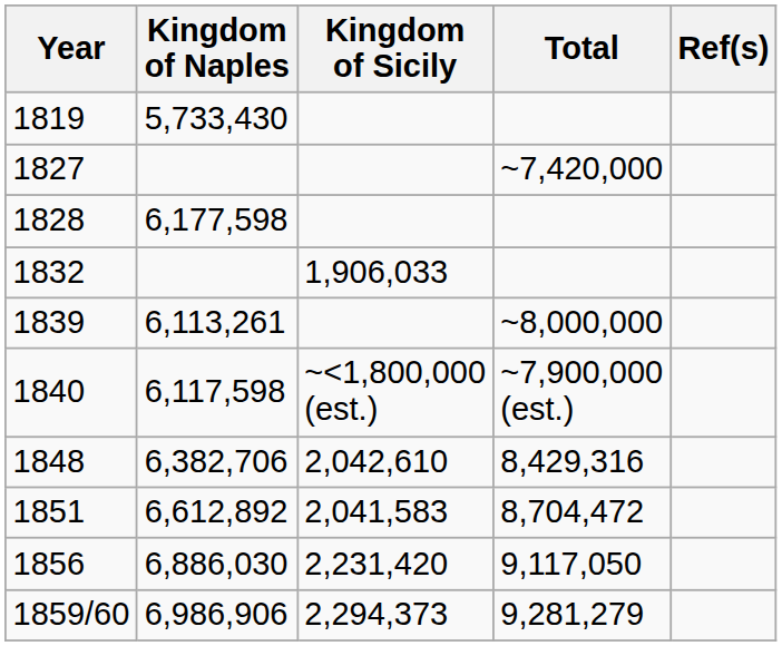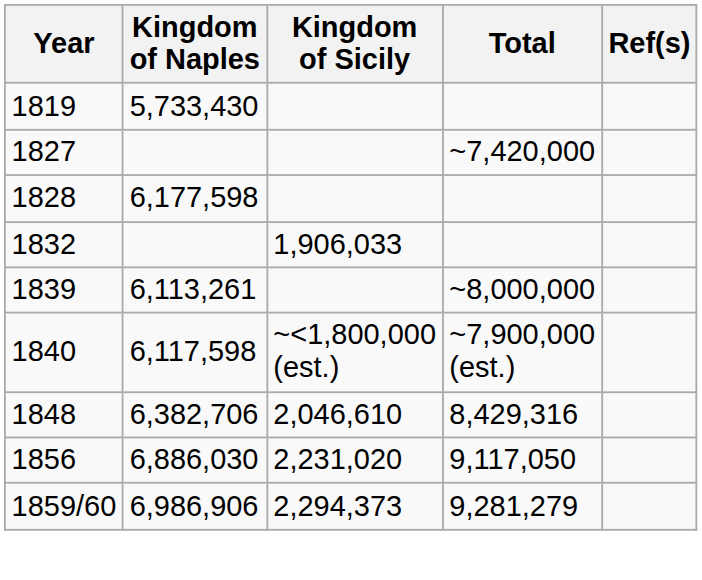 <table class="wikitable floatright">
 <tr>
 <th>Year</th>
 <th>Kingdom<br>of Naples</th>
 <th>Kingdom<br>of Sicily</th>
 <th>Total</th>
 <th>Ref(s)</th>
 </tr>
 <tr>
 <td>1819</td>
 <td>5,733,430</td>
 <td></td>
 <td></td>
 <td></td>
 </tr>
 <tr>
 <td>1827</td>
 <td></td>
 <td></td>
 <td>~7,420,000</td>
 <td></td>
 </tr>
 <tr>
 <td>1828</td>
 <td>6,177,598</td>
 <td></td>
 <td></td>
 <td></td>
 </tr>
 <tr>
 <td>1832</td>
 <td></td>
 <td>1,906,033</td>
 <td></td>
 <td></td>
 </tr>
 <tr>
 <td>1839</td>
 <td>6,113,261</td>
 <td></td>
 <td>~8,000,000</td>
 <td></td>
 </tr>
 <tr>
 <td>1840</td>
 <td>6,117,598</td>
 <td>~<1,800,000<br>(est.)</td>
 <td>~7,900,000<br>(est.)</td>
 <td></td>
 </tr>
 <tr>
 <td>1848</td>
 <td>6,382,706</td>
-<td>2,042,610</td>
+<td>2,046,610</td>
 <td>8,429,316</td>
-<td></td>
-</tr>
-<tr>
-<td>1851</td>
-<td>6,612,892</td>
-<td>2,041,583</td>
-<td>8,704,472</td>
 <td></td>
 </tr>
 <tr>
 <td>1856</td>
 <td>6,886,030</td>
-<td>2,231,420</td>
+<td>2,231,020</td>
 <td>9,117,050</td>
 <td></td>
 </tr>
 <tr>
 <td>1859/60</td>
 <td>6,986,906</td>
 <td>2,294,373</td>
 <td>9,281,279</td>
 <td></td>
 </tr>
 </table>
